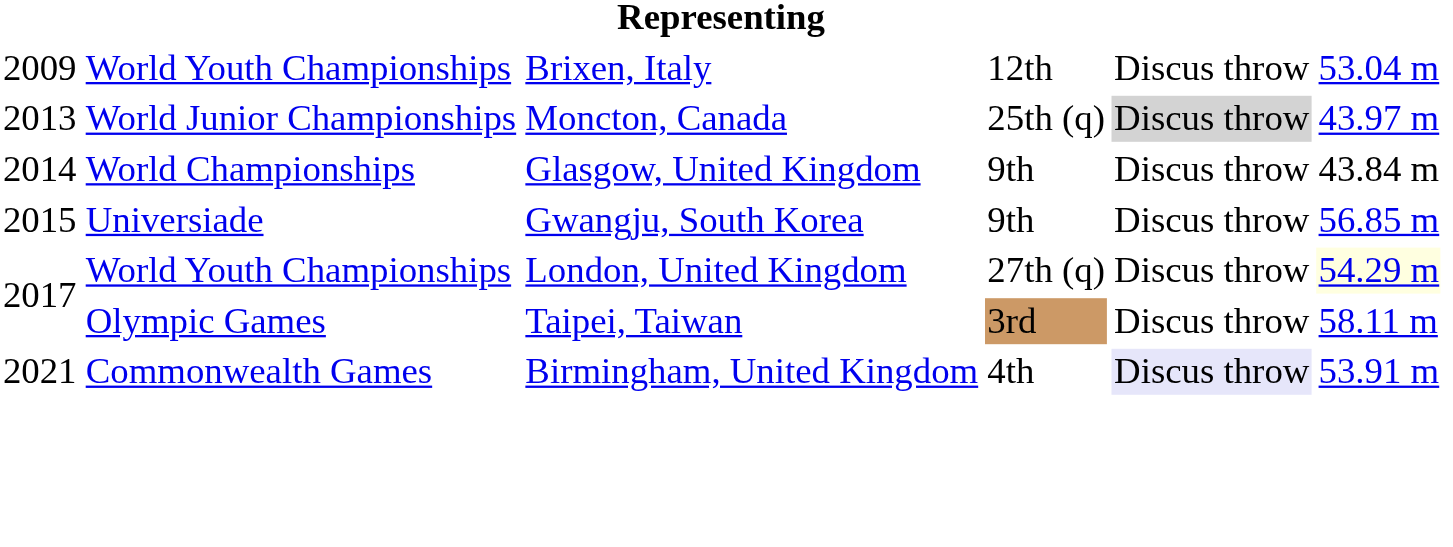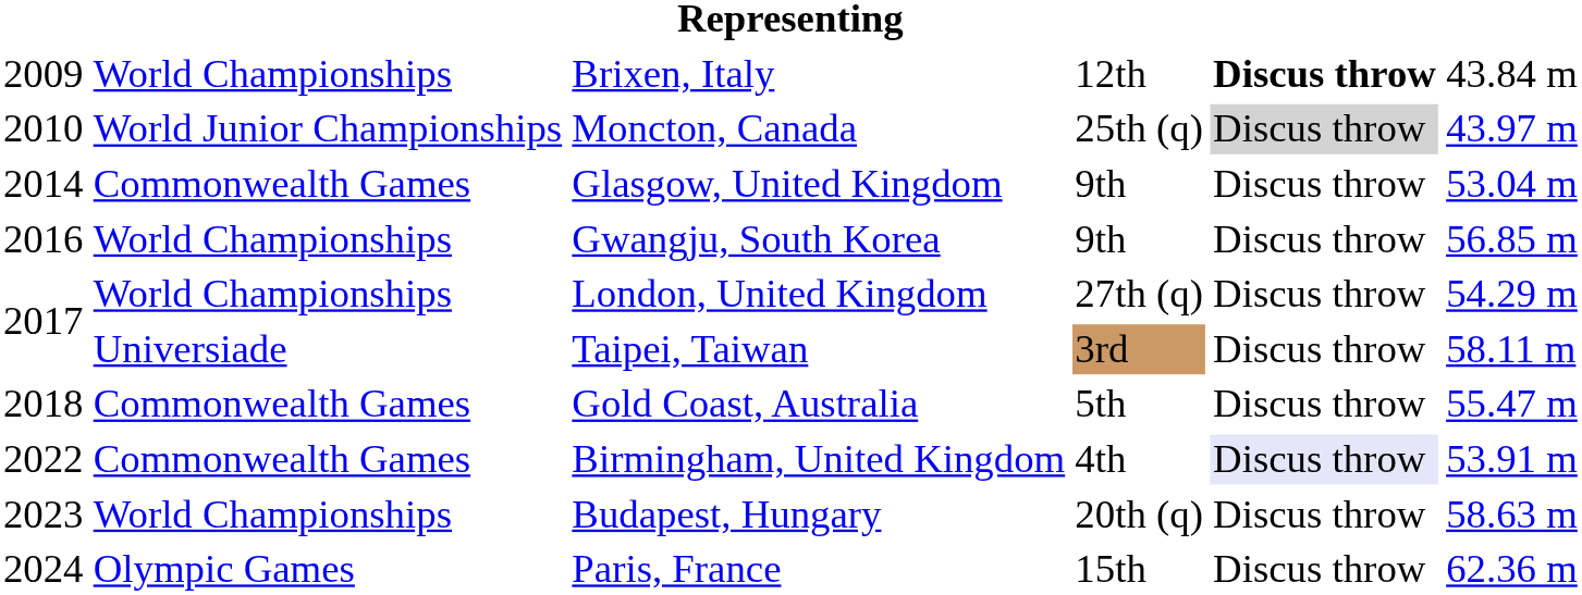 <table>
 <tr>
 <th colspan="6">Representing </th>
 </tr>
 <tr>
 <td>2009</td>
-<td><a href='#'>World Youth Championships</a></td>
+<td><a href='#'>World Championships</a></td>
 <td><a href='#'>Brixen, Italy</a></td>
 <td>12th</td>
-<td>Discus throw</td>
-<td><a href='#'>53.04 m</a></td>
+<td><strong>Discus throw</strong></td>
+<td>43.84 m</td>
 </tr>
 <tr>
-<td>2013</td>
+<td>2010</td>
 <td><a href='#'>World Junior Championships</a></td>
 <td><a href='#'>Moncton, Canada</a></td>
 <td>25th (q)</td>
 <td style="background: lightgrey;">Discus throw</td>
 <td><a href='#'>43.97 m</a></td>
 </tr>
 <tr>
 <td>2014</td>
-<td><a href='#'>World Championships</a></td>
+<td><a href='#'>Commonwealth Games</a></td>
 <td><a href='#'>Glasgow, United Kingdom</a></td>
 <td>9th</td>
 <td>Discus throw</td>
-<td>43.84 m</td>
+<td><a href='#'>53.04 m</a></td>
 </tr>
 <tr>
-<td>2015</td>
-<td><a href='#'>Universiade</a></td>
+<td>2016</td>
+<td><a href='#'>World Championships</a></td>
 <td><a href='#'>Gwangju, South Korea</a></td>
 <td>9th</td>
 <td>Discus throw</td>
 <td><a href='#'>56.85 m</a></td>
 </tr>
 <tr>
 <td rowspan=2>2017</td>
-<td><a href='#'>World Youth Championships</a></td>
+<td><a href='#'>World Championships</a></td>
 <td><a href='#'>London, United Kingdom</a></td>
 <td>27th (q)</td>
 <td>Discus throw</td>
-<td style="background: lightyellow;"><a href='#'>54.29 m</a></td>
+<td><a href='#'>54.29 m</a></td>
 </tr>
 <tr>
-<td><a href='#'>Olympic Games</a></td>
+<td><a href='#'>Universiade</a></td>
 <td><a href='#'>Taipei, Taiwan</a></td>
 <td bgcolor=cc9966>3rd</td>
 <td>Discus throw</td>
 <td><a href='#'>58.11 m</a></td>
 </tr>
 <tr>
-<td>2021</td>
+<td>2018</td>
+<td><a href='#'>Commonwealth Games</a></td>
+<td><a href='#'>Gold Coast, Australia</a></td>
+<td>5th</td>
+<td>Discus throw</td>
+<td><a href='#'>55.47 m</a></td>
+</tr>
+<tr>
+<td>2022</td>
 <td><a href='#'>Commonwealth Games</a></td>
 <td><a href='#'>Birmingham, United Kingdom</a></td>
 <td>4th</td>
 <td style="background: lavender;">Discus throw</td>
 <td><a href='#'>53.91 m</a></td>
 </tr>
+<tr>
+<td>2023</td>
+<td><a href='#'>World Championships</a></td>
+<td><a href='#'>Budapest, Hungary</a></td>
+<td>20th (q)</td>
+<td>Discus throw</td>
+<td><a href='#'>58.63 m</a></td>
+</tr>
+<tr>
+<td>2024</td>
+<td><a href='#'>Olympic Games</a></td>
+<td><a href='#'>Paris, France</a></td>
+<td>15th</td>
+<td>Discus throw</td>
+<td><a href='#'>62.36 m</a></td>
+</tr>
 </table>
